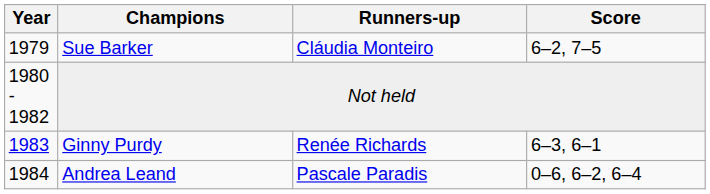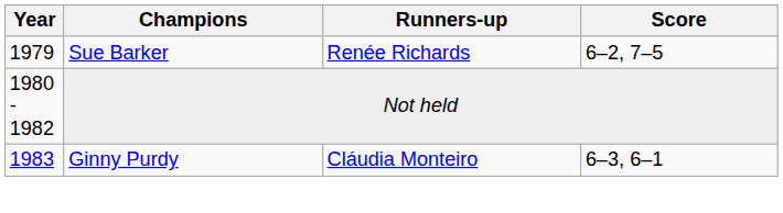 <table class="wikitable">
 <tr>
 <th style="width:40px">Year</th>
 <th style="width:200px">Champions</th>
 <th style="width:200px">Runners-up</th>
 <th style="width:150px" class="unsortable">Score</th>
 </tr>
 <tr>
 <td>1979</td>
 <td> <a href='#'>Sue Barker</a></td>
-<td> <a href='#'>Cláudia Monteiro</a></td>
+<td> <a href='#'>Renée Richards</a></td>
 <td>6–2, 7–5</td>
 </tr>
 <tr>
 <td>1980<br><div>-</div>1982</td>
 <td colspan=3 align=center style="background:#efefef"><em>Not held</em></td>
 </tr>
 <tr>
 <td><a href='#'>1983</a></td>
 <td> <a href='#'>Ginny Purdy</a></td>
-<td> <a href='#'>Renée Richards</a></td>
+<td> <a href='#'>Cláudia Monteiro</a></td>
 <td>6–3, 6–1</td>
 </tr>
-<tr>
-<td>1984</td>
-<td> <a href='#'>Andrea Leand</a></td>
-<td> <a href='#'>Pascale Paradis</a></td>
-<td>0–6, 6–2, 6–4</td>
-</tr>
 </table>
